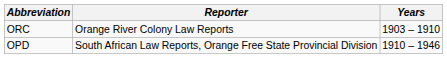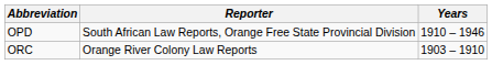 <table class="wikitable">
 <tr>
 <th><em>Abbreviation</em></th>
 <th><em>Reporter</em></th>
 <th><em>Years</em></th>
 </tr>
 <tr valign="top">
+<td>OPD</td>
+<td>South African Law Reports, Orange Free State Provincial Division</td>
+<td>1910 – 1946</td>
+</tr>
+<tr valign="top">
 <td>ORC</td>
 <td>Orange River Colony Law Reports</td>
 <td>1903 – 1910</td>
 </tr>
-<tr valign="top">
-<td>OPD</td>
-<td>South African Law Reports, Orange Free State Provincial Division</td>
-<td>1910 – 1946</td>
-</tr>
 </table>
